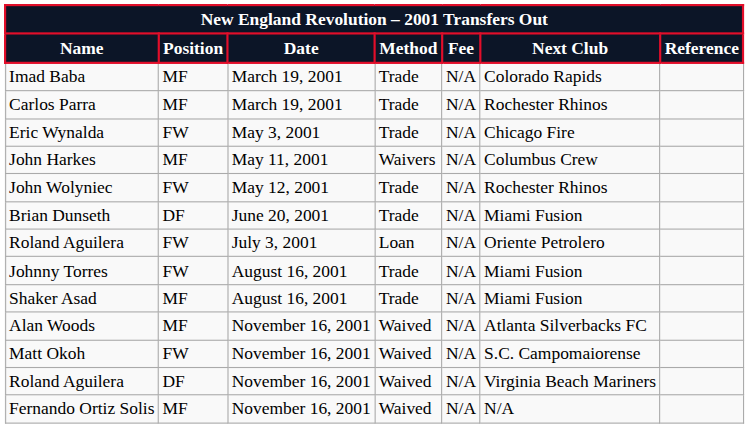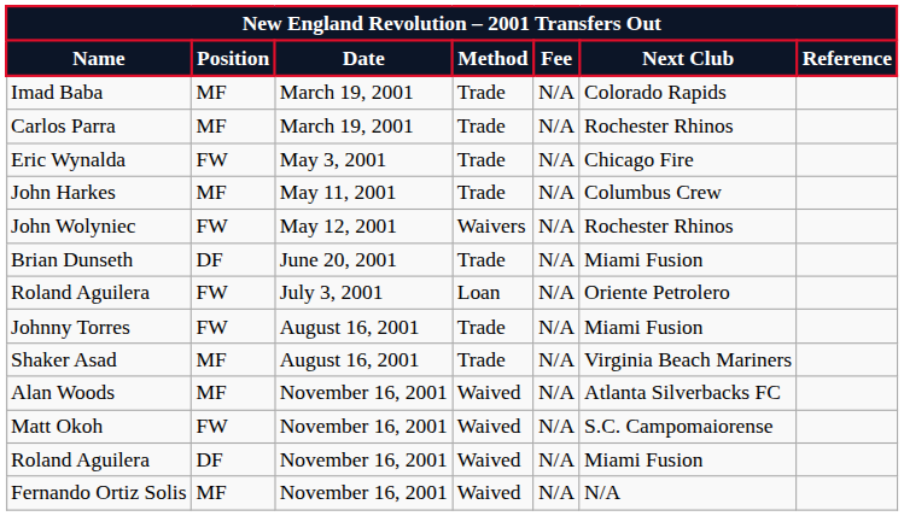 <table class="wikitable">
 <tr>
 <th colspan="7" style="background:#0c1527; color:#fff; border:2px solid #e20e2a; text-align: center; font-weight:bold;">New England Revolution – 2001 Transfers Out</th>
 </tr>
 <tr>
 <th style="background:#0c1527; color:#fff; border:2px solid #e20e2a;" scope="col">Name</th>
 <th style="background:#0c1527; color:#fff; border:2px solid #e20e2a;" scope="col">Position</th>
 <th style="background:#0c1527; color:#fff; border:2px solid #e20e2a;" scope="col">Date</th>
 <th style="background:#0c1527; color:#fff; border:2px solid #e20e2a;" scope="col">Method</th>
 <th style="background:#0c1527; color:#fff; border:2px solid #e20e2a;" scope="col">Fee</th>
 <th style="background:#0c1527; color:#fff; border:2px solid #e20e2a;" scope="col">Next Club</th>
 <th style="background:#0c1527; color:#fff; border:2px solid #e20e2a;" scope="col">Reference</th>
 </tr>
 <tr>
 <td>Imad Baba</td>
 <td>MF</td>
 <td>March 19, 2001</td>
 <td>Trade</td>
 <td>N/A</td>
 <td>Colorado Rapids</td>
 <td></td>
 </tr>
 <tr>
 <td>Carlos Parra</td>
 <td>MF</td>
 <td>March 19, 2001</td>
 <td>Trade</td>
 <td>N/A</td>
 <td>Rochester Rhinos</td>
 <td></td>
 </tr>
 <tr>
 <td>Eric Wynalda</td>
 <td>FW</td>
 <td>May 3, 2001</td>
 <td>Trade</td>
 <td>N/A</td>
 <td>Chicago Fire</td>
 <td></td>
 </tr>
 <tr>
 <td>John Harkes</td>
 <td>MF</td>
 <td>May 11, 2001</td>
-<td>Waivers</td>
+<td>Trade</td>
 <td>N/A</td>
 <td>Columbus Crew</td>
 <td></td>
 </tr>
 <tr>
 <td>John Wolyniec</td>
 <td>FW</td>
 <td>May 12, 2001</td>
-<td>Trade</td>
+<td>Waivers</td>
 <td>N/A</td>
 <td>Rochester Rhinos</td>
 <td></td>
 </tr>
 <tr>
 <td>Brian Dunseth</td>
 <td>DF</td>
 <td>June 20, 2001</td>
 <td>Trade</td>
 <td>N/A</td>
 <td>Miami Fusion</td>
 <td></td>
 </tr>
 <tr>
 <td>Roland Aguilera</td>
 <td>FW</td>
 <td>July 3, 2001</td>
 <td>Loan</td>
 <td>N/A</td>
 <td>Oriente Petrolero</td>
 <td></td>
 </tr>
 <tr>
 <td>Johnny Torres</td>
 <td>FW</td>
 <td>August 16, 2001</td>
 <td>Trade</td>
 <td>N/A</td>
 <td>Miami Fusion</td>
 <td></td>
 </tr>
 <tr>
 <td>Shaker Asad</td>
 <td>MF</td>
 <td>August 16, 2001</td>
 <td>Trade</td>
 <td>N/A</td>
-<td>Miami Fusion</td>
+<td>Virginia Beach Mariners</td>
 <td></td>
 </tr>
 <tr>
 <td>Alan Woods</td>
 <td>MF</td>
 <td>November 16, 2001</td>
 <td>Waived</td>
 <td>N/A</td>
 <td>Atlanta Silverbacks FC</td>
 <td></td>
 </tr>
 <tr>
 <td>Matt Okoh</td>
 <td>FW</td>
 <td>November 16, 2001</td>
 <td>Waived</td>
 <td>N/A</td>
 <td>S.C. Campomaiorense</td>
 <td></td>
 </tr>
 <tr>
 <td>Roland Aguilera</td>
 <td>DF</td>
 <td>November 16, 2001</td>
 <td>Waived</td>
 <td>N/A</td>
-<td>Virginia Beach Mariners</td>
+<td>Miami Fusion</td>
 <td></td>
 </tr>
 <tr>
 <td>Fernando Ortiz Solis</td>
 <td>MF</td>
 <td>November 16, 2001</td>
 <td>Waived</td>
 <td>N/A</td>
 <td>N/A</td>
 <td></td>
 </tr>
 </table>
